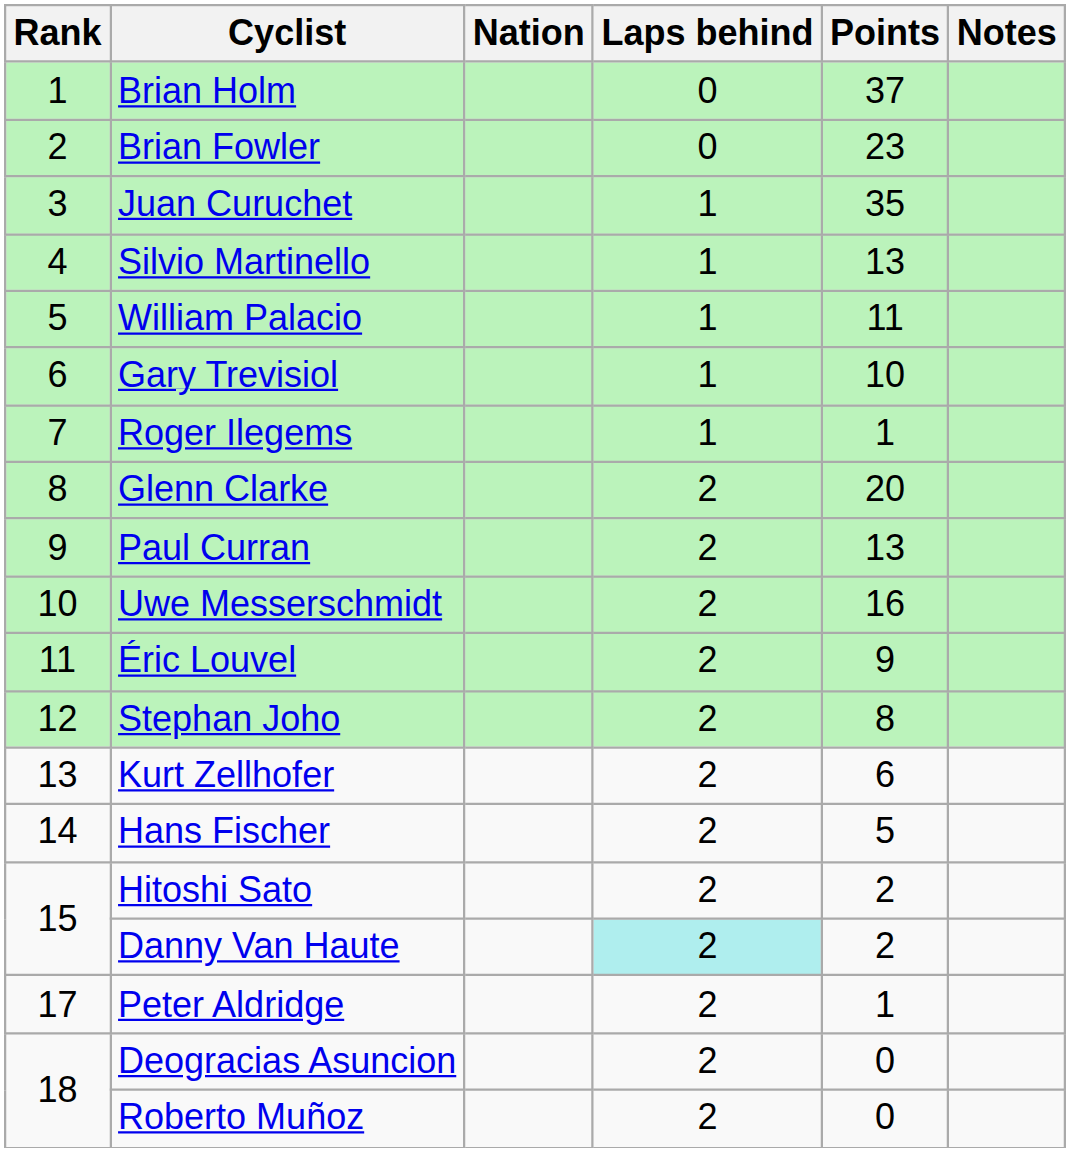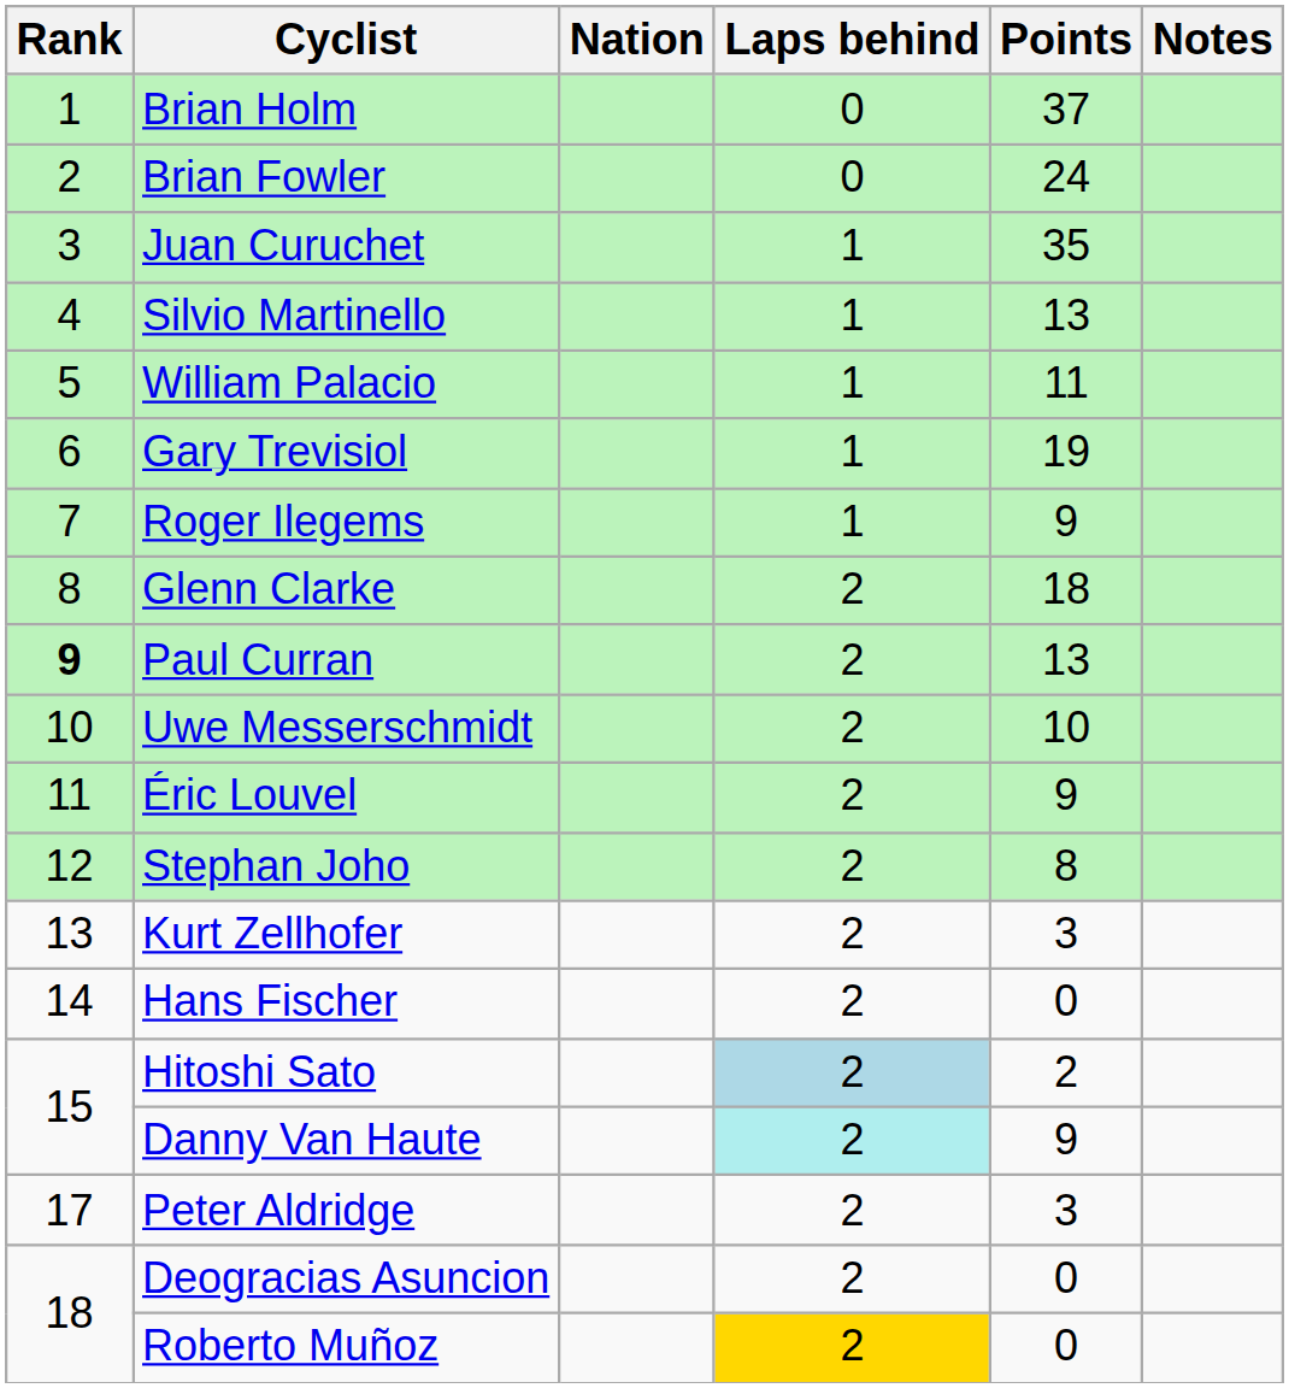 <table class="wikitable sortable" style="text-align:center">
 <tr>
 <th>Rank</th>
 <th>Cyclist</th>
 <th>Nation</th>
 <th>Laps behind</th>
 <th>Points</th>
 <th>Notes</th>
 </tr>
 <tr bgcolor=bbf3bb>
 <td>1</td>
 <td align=left><a href='#'>Brian Holm</a></td>
 <td align=left></td>
 <td>0</td>
 <td>37</td>
 <td></td>
 </tr>
 <tr bgcolor=bbf3bb>
 <td>2</td>
 <td align=left><a href='#'>Brian Fowler</a></td>
 <td align=left></td>
 <td>0</td>
-<td>23</td>
+<td>24</td>
 <td></td>
 </tr>
 <tr bgcolor=bbf3bb>
 <td>3</td>
 <td align=left><a href='#'>Juan Curuchet</a></td>
 <td align=left></td>
 <td>1</td>
 <td>35</td>
 <td></td>
 </tr>
 <tr bgcolor=bbf3bb>
 <td>4</td>
 <td align=left><a href='#'>Silvio Martinello</a></td>
 <td align=left></td>
 <td>1</td>
 <td>13</td>
 <td></td>
 </tr>
 <tr bgcolor=bbf3bb>
 <td>5</td>
 <td align=left><a href='#'>William Palacio</a></td>
 <td align=left></td>
 <td>1</td>
 <td>11</td>
 <td></td>
 </tr>
 <tr bgcolor=bbf3bb>
 <td>6</td>
 <td align=left><a href='#'>Gary Trevisiol</a></td>
 <td align=left></td>
 <td>1</td>
-<td>10</td>
+<td>19</td>
 <td></td>
 </tr>
 <tr bgcolor=bbf3bb>
 <td>7</td>
 <td align=left><a href='#'>Roger Ilegems</a></td>
 <td align=left></td>
 <td>1</td>
-<td>1</td>
+<td>9</td>
 <td></td>
 </tr>
 <tr bgcolor=bbf3bb>
 <td>8</td>
 <td align=left><a href='#'>Glenn Clarke</a></td>
 <td align=left></td>
 <td>2</td>
-<td>20</td>
+<td>18</td>
 <td></td>
 </tr>
 <tr bgcolor=bbf3bb>
-<td>9</td>
+<td><strong>9</strong></td>
 <td align=left><a href='#'>Paul Curran</a></td>
 <td align=left></td>
 <td>2</td>
 <td>13</td>
 <td></td>
 </tr>
 <tr bgcolor=bbf3bb>
 <td>10</td>
 <td align=left><a href='#'>Uwe Messerschmidt</a></td>
 <td align=left></td>
 <td>2</td>
-<td>16</td>
+<td>10</td>
 <td></td>
 </tr>
 <tr bgcolor=bbf3bb>
 <td>11</td>
 <td align=left><a href='#'>Éric Louvel</a></td>
 <td align=left></td>
 <td>2</td>
 <td>9</td>
 <td></td>
 </tr>
 <tr bgcolor=bbf3bb>
 <td>12</td>
 <td align=left><a href='#'>Stephan Joho</a></td>
 <td align=left></td>
 <td>2</td>
 <td>8</td>
 <td></td>
 </tr>
 <tr>
 <td>13</td>
 <td align=left><a href='#'>Kurt Zellhofer</a></td>
 <td align=left></td>
 <td>2</td>
-<td>6</td>
+<td>3</td>
 <td></td>
 </tr>
 <tr>
 <td>14</td>
 <td align=left><a href='#'>Hans Fischer</a></td>
 <td align=left></td>
 <td>2</td>
-<td>5</td>
+<td>0</td>
 <td></td>
 </tr>
 <tr>
 <td rowspan=2>15</td>
 <td align=left><a href='#'>Hitoshi Sato</a></td>
 <td align=left></td>
-<td>2</td>
+<td style="background: lightblue;">2</td>
 <td>2</td>
 <td></td>
 </tr>
 <tr>
 <td align=left><a href='#'>Danny Van Haute</a></td>
 <td align=left></td>
 <td style="background: paleturquoise;">2</td>
-<td>2</td>
+<td>9</td>
 <td></td>
 </tr>
 <tr>
 <td>17</td>
 <td align=left><a href='#'>Peter Aldridge</a></td>
 <td align=left></td>
 <td>2</td>
-<td>1</td>
+<td>3</td>
 <td></td>
 </tr>
 <tr>
 <td rowspan=2>18</td>
 <td align=left><a href='#'>Deogracias Asuncion</a></td>
 <td align=left></td>
 <td>2</td>
 <td>0</td>
 <td></td>
 </tr>
 <tr>
 <td align=left><a href='#'>Roberto Muñoz</a></td>
 <td align=left></td>
-<td>2</td>
+<td style="background: gold;">2</td>
 <td>0</td>
 <td></td>
 </tr>
 </table>
